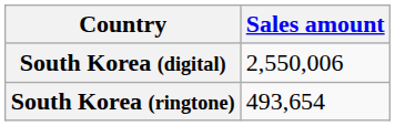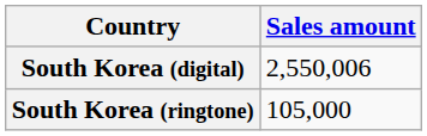 <table class="wikitable plainrowheaders sortable">
 <tr>
 <th>Country</th>
 <th><a href='#'>Sales amount</a></th>
 </tr>
 <tr>
 <th scope="row">South Korea <small>(digital)</small></th>
 <td>2,550,006</td>
 </tr>
 <tr>
 <th scope="row">South Korea <small>(ringtone)</small></th>
-<td>493,654</td>
+<td>105,000</td>
 </tr>
 </table>
